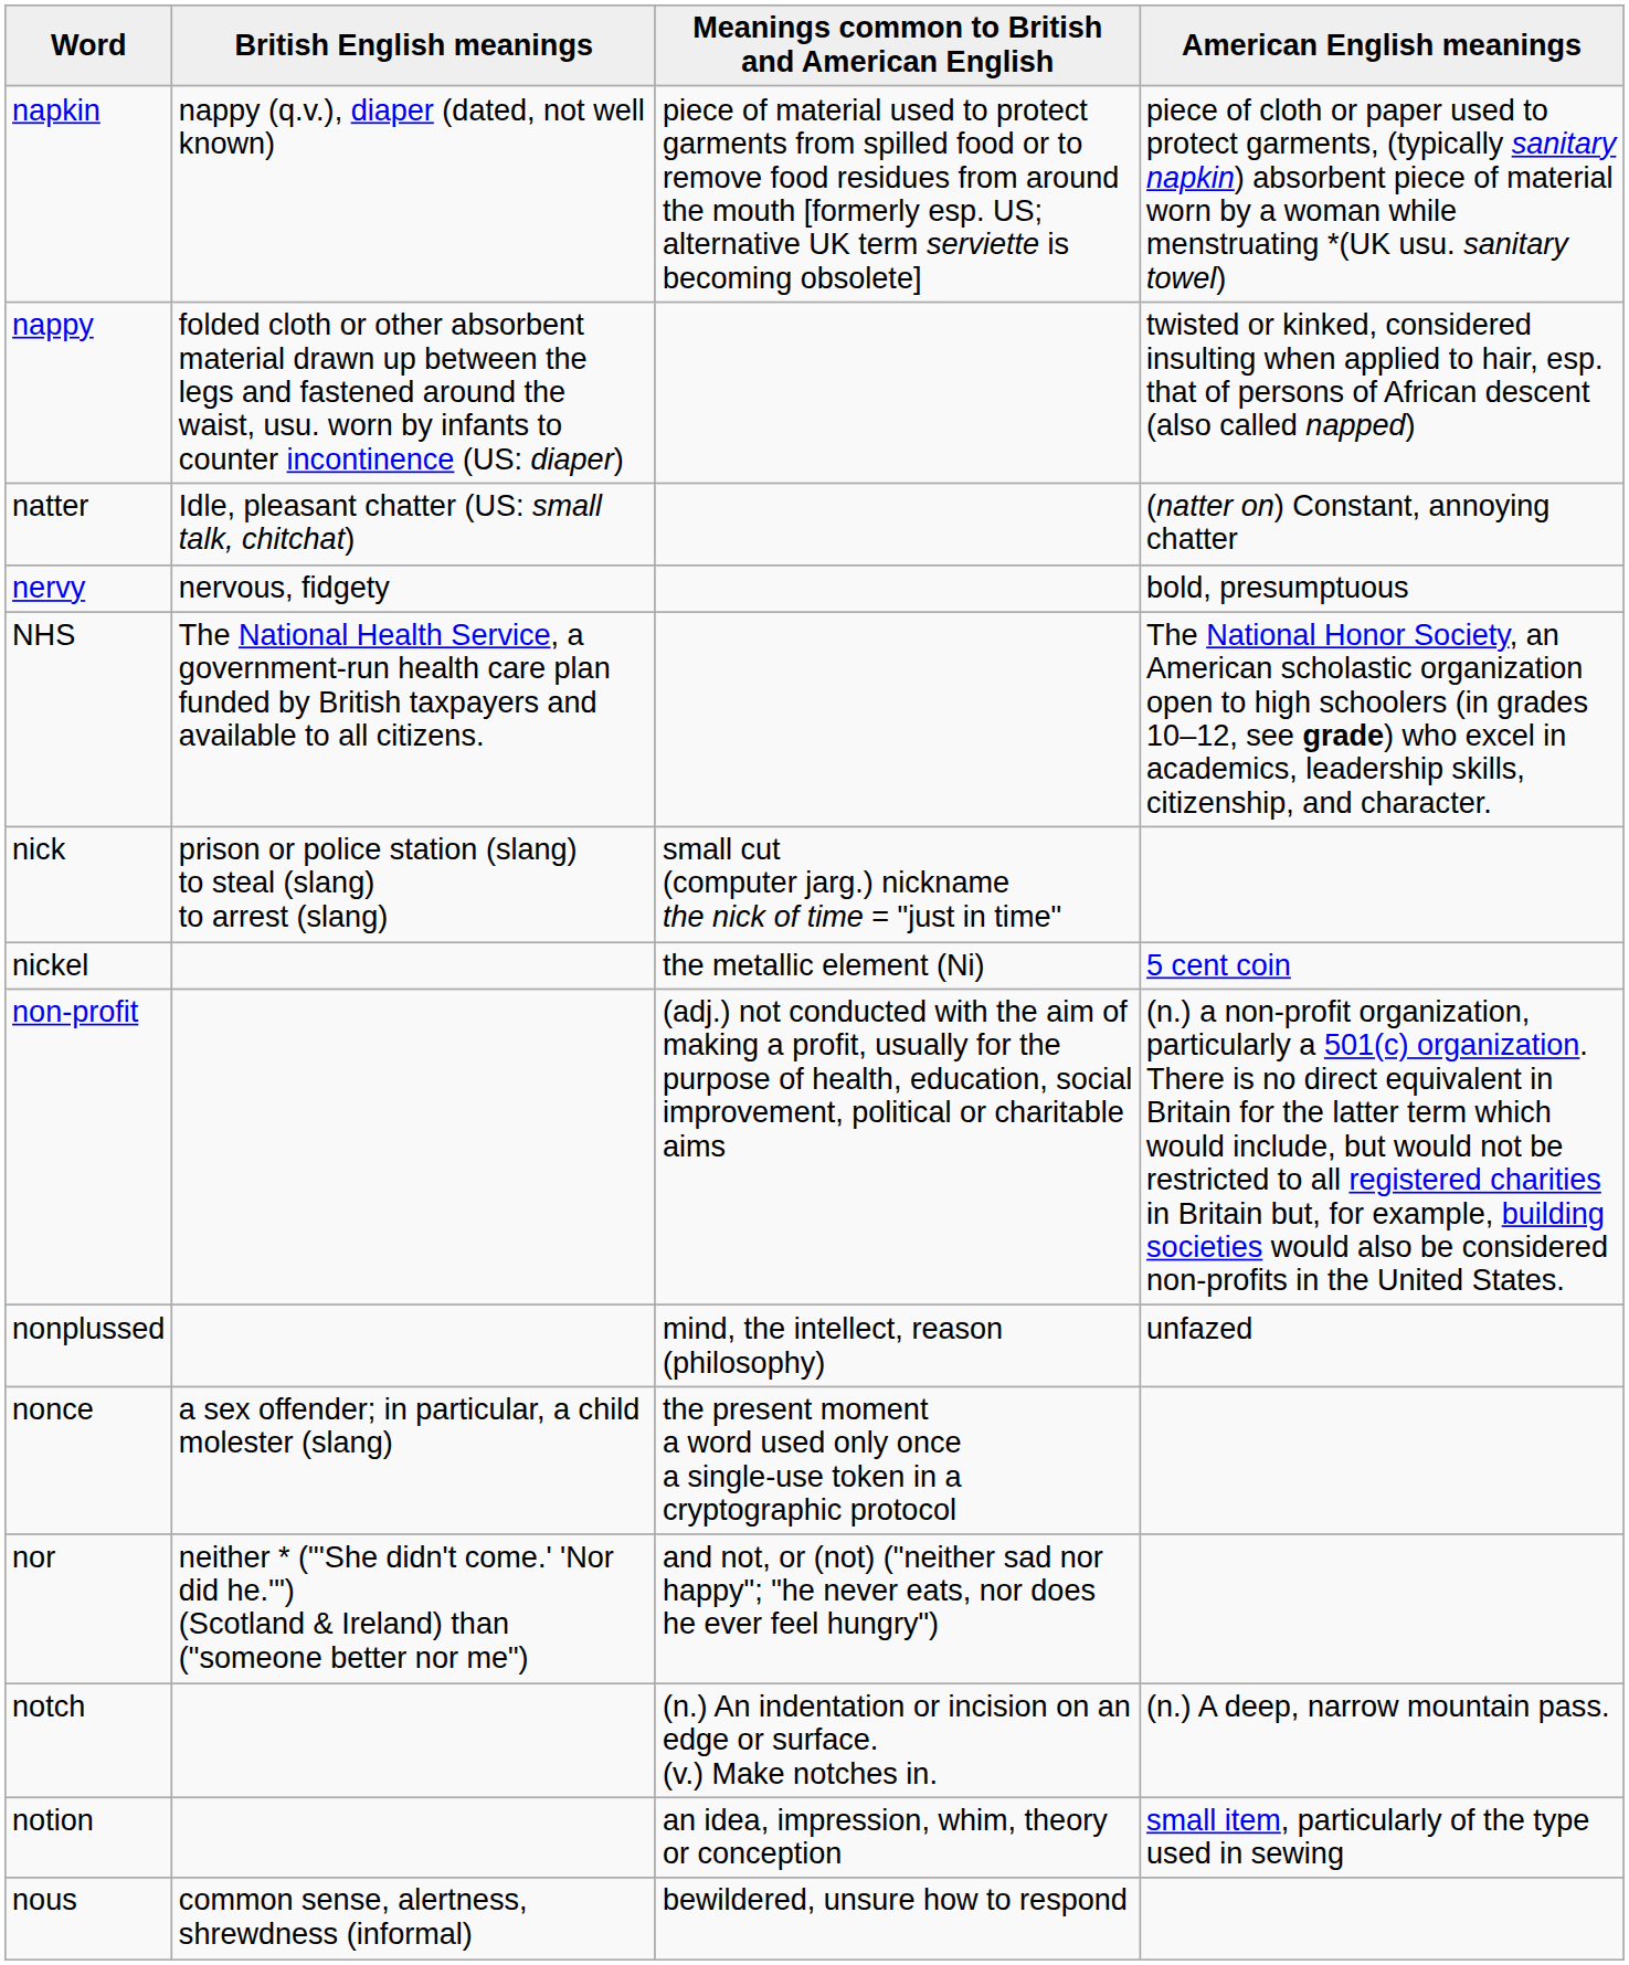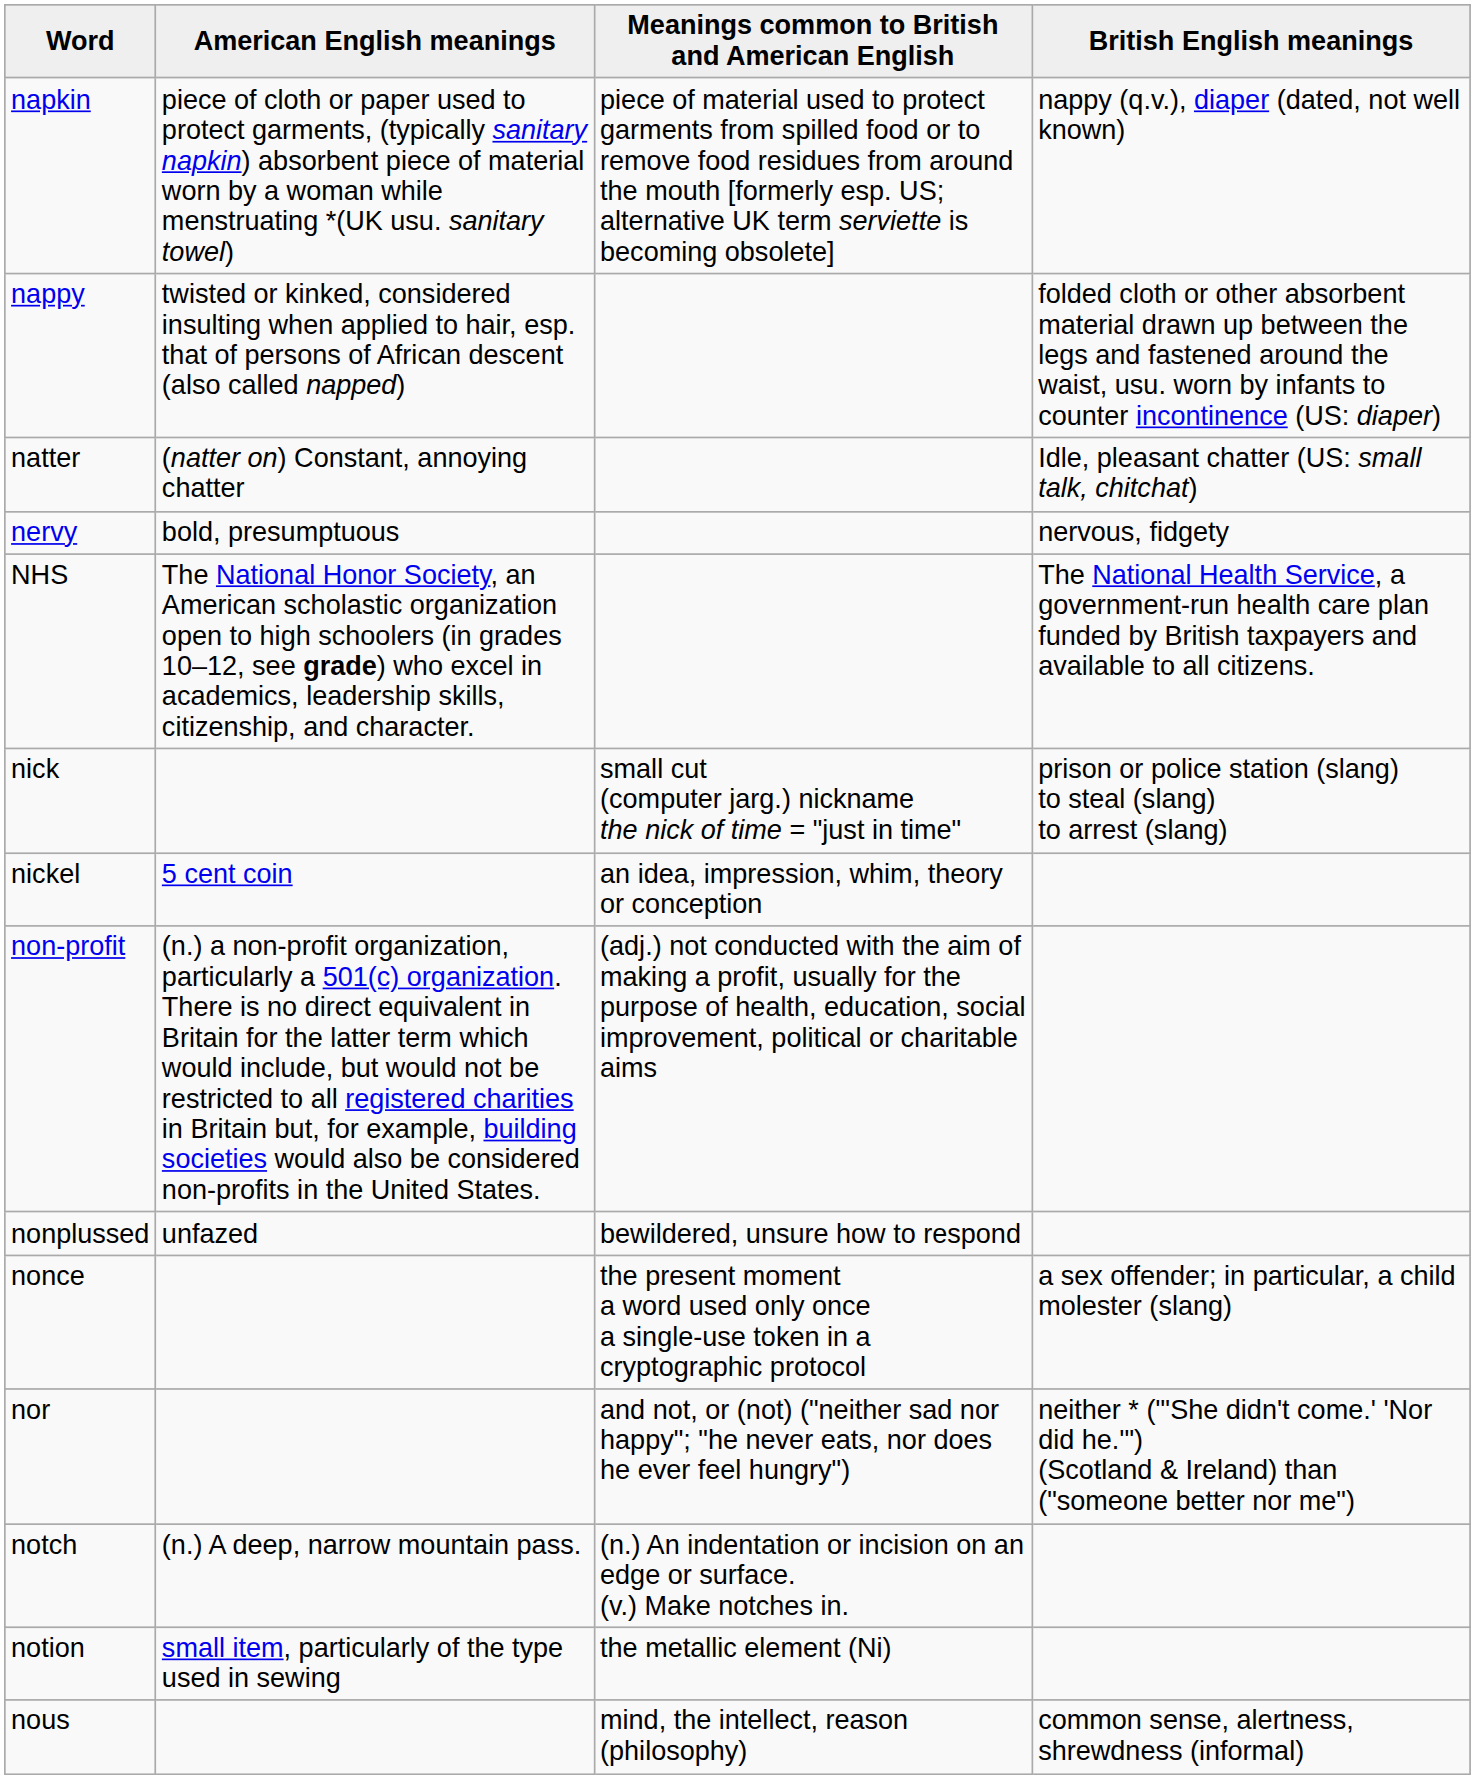 <table class="wikitable">
 <tr>
 <th style="width:10%; background:#efefef;">Word</th>
+<th style="width:30%; background:#efefef;">American English meanings</th>
+<th style="width:30%; background:#efefef;">Meanings common to British and American English</th>
 <th style="width:30%; background:#efefef;">British English meanings</th>
-<th style="width:30%; background:#efefef;">Meanings common to British and American English</th>
-<th style="width:30%; background:#efefef;">American English meanings</th>
 </tr>
 <tr valign="top">
 <td><a href='#'>napkin</a></td>
+<td>piece of cloth or paper used to protect garments, (typically <em><a href='#'>sanitary napkin</a></em>) absorbent piece of material worn by a woman while menstruating *(UK usu. <em>sanitary towel</em>)</td>
+<td>piece of material used to protect garments from spilled food or to remove food residues from around the mouth [formerly esp. US; alternative UK term <em>serviette</em> is becoming obsolete]</td>
 <td>nappy (q.v.), <a href='#'>diaper</a> (dated, not well known)</td>
-<td>piece of material used to protect garments from spilled food or to remove food residues from around the mouth [formerly esp. US; alternative UK term <em>serviette</em> is becoming obsolete]</td>
-<td>piece of cloth or paper used to protect garments, (typically <em><a href='#'>sanitary napkin</a></em>) absorbent piece of material worn by a woman while menstruating *(UK usu. <em>sanitary towel</em>)</td>
 </tr>
 <tr valign="top">
 <td><a href='#'>nappy</a></td>
+<td>twisted or kinked, considered insulting when applied to hair, esp. that of persons of African descent (also called <em>napped</em>)</td>
+<td> </td>
 <td>folded cloth or other absorbent material drawn up between the legs and fastened around the waist, usu. worn by infants to counter <a href='#'>incontinence</a> (US: <em>diaper</em>)</td>
-<td> </td>
-<td>twisted or kinked, considered insulting when applied to hair, esp. that of persons of African descent (also called <em>napped</em>)</td>
 </tr>
 <tr valign="top">
 <td>natter</td>
+<td>(<em>natter on</em>) Constant, annoying chatter</td>
+<td> </td>
 <td>Idle, pleasant chatter (US: <em>small talk, chitchat</em>)</td>
-<td> </td>
-<td>(<em>natter on</em>) Constant, annoying chatter</td>
 </tr>
 <tr valign="top">
 <td><a href='#'>nervy</a></td>
+<td>bold, presumptuous</td>
+<td> </td>
 <td>nervous, fidgety</td>
-<td> </td>
-<td>bold, presumptuous</td>
 </tr>
 <tr valign="top">
 <td>NHS</td>
+<td>The <a href='#'>National Honor Society</a>, an American scholastic organization open to high schoolers (in grades 10–12, see <strong>grade</strong>) who excel in academics, leadership skills, citizenship, and character.</td>
+<td> </td>
 <td>The <a href='#'>National Health Service</a>, a government-run health care plan funded by British taxpayers and available to all citizens.</td>
-<td> </td>
-<td>The <a href='#'>National Honor Society</a>, an American scholastic organization open to high schoolers (in grades 10–12, see <strong>grade</strong>) who excel in academics, leadership skills, citizenship, and character.</td>
 </tr>
 <tr valign="top">
 <td>nick</td>
+<td> </td>
+<td>small cut<br>(computer jarg.) nickname<br><em>the nick of time</em> = "just in time"</td>
 <td>prison or police station (slang)<br>to steal (slang)<br>to arrest (slang)</td>
-<td>small cut<br>(computer jarg.) nickname<br><em>the nick of time</em> = "just in time"</td>
+</tr>
+<tr valign="top">
+<td>nickel</td>
+<td><a href='#'>5 cent coin</a></td>
+<td>an idea, impression, whim, theory or conception </td>
 <td> </td>
 </tr>
 <tr valign="top">
-<td>nickel</td>
-<td> </td>
-<td>the metallic element (Ni)</td>
-<td><a href='#'>5 cent coin</a></td>
-</tr>
-<tr valign="top">
 <td><a href='#'>non-profit</a></td>
+<td>(n.) a non-profit organization, particularly a <a href='#'>501(c) organization</a>.  There is no direct equivalent in Britain for the latter term which would include, but would not be restricted to all <a href='#'>registered charities</a> in Britain but, for example, <a href='#'>building societies</a> would also be considered non-profits in the United States.</td>
+<td>(adj.) not conducted with the aim of making a profit, usually for the purpose of health, education, social improvement, political or charitable aims</td>
 <td></td>
-<td>(adj.) not conducted with the aim of making a profit, usually for the purpose of health, education, social improvement, political or charitable aims</td>
-<td>(n.) a non-profit organization, particularly a <a href='#'>501(c) organization</a>.  There is no direct equivalent in Britain for the latter term which would include, but would not be restricted to all <a href='#'>registered charities</a> in Britain but, for example, <a href='#'>building societies</a> would also be considered non-profits in the United States.</td>
 </tr>
 <tr valign="top">
 <td>nonplussed</td>
+<td>unfazed</td>
+<td>bewildered, unsure how to respond</td>
 <td> </td>
-<td>mind, the intellect, reason (philosophy)</td>
-<td>unfazed</td>
 </tr>
 <tr valign="top">
 <td>nonce</td>
+<td> </td>
+<td>the present moment<br>a word used only once<br>a single-use token in a cryptographic protocol</td>
 <td>a sex offender; in particular, a child molester (slang)</td>
-<td>the present moment<br>a word used only once<br>a single-use token in a cryptographic protocol</td>
+</tr>
+<tr valign="top">
+<td>nor</td>
+<td> </td>
+<td>and not, or (not) ("neither sad nor happy"; "he never eats, nor does he ever feel hungry")</td>
+<td>neither * ("'She didn't come.' 'Nor did he.'")<br>(Scotland & Ireland) than ("someone better nor me")</td>
+</tr>
+<tr valign="top">
+<td>notch</td>
+<td>(n.) A deep, narrow mountain pass.</td>
+<td>(n.) An indentation or incision on an edge or surface.  <br>  (v.)  Make notches in.</td>
 <td> </td>
 </tr>
 <tr valign="top">
-<td>nor</td>
-<td>neither * ("'She didn't come.' 'Nor did he.'")<br>(Scotland & Ireland) than ("someone better nor me")</td>
-<td>and not, or (not) ("neither sad nor happy"; "he never eats, nor does he ever feel hungry")</td>
+<td>notion</td>
+<td><a href='#'>small item</a>, particularly of the type used in sewing</td>
+<td>the metallic element (Ni)</td>
 <td> </td>
 </tr>
 <tr valign="top">
-<td>notch</td>
+<td>nous</td>
 <td> </td>
-<td>(n.) An indentation or incision on an edge or surface.  <br>  (v.)  Make notches in.</td>
-<td>(n.) A deep, narrow mountain pass.</td>
-</tr>
-<tr valign="top">
-<td>notion</td>
-<td> </td>
-<td>an idea, impression, whim, theory or conception </td>
-<td><a href='#'>small item</a>, particularly of the type used in sewing</td>
-</tr>
-<tr valign="top">
-<td>nous</td>
+<td>mind, the intellect, reason (philosophy)</td>
 <td>common sense, alertness, shrewdness (informal)</td>
-<td>bewildered, unsure how to respond</td>
-<td> </td>
 </tr>
 </table>
